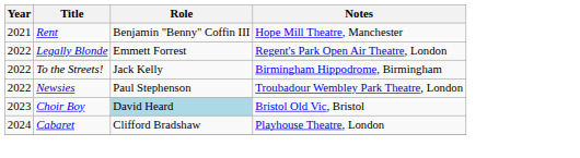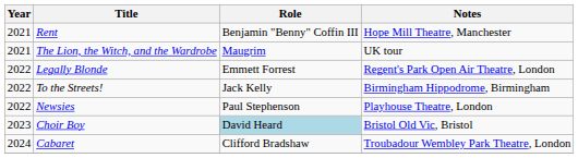 <table class="wikitable sortable">
 <tr>
 <th>Year</th>
 <th>Title</th>
 <th>Role</th>
 <th class="unsortable">Notes</th>
 </tr>
 <tr>
 <td>2021</td>
 <td><em><a href='#'>Rent</a></em></td>
 <td>Benjamin "Benny" Coffin III</td>
 <td><a href='#'>Hope Mill Theatre</a>, Manchester</td>
+</tr>
+<tr>
+<td>2021</td>
+<td><em><a href='#'>The Lion, the Witch, and the Wardrobe</a></em></td>
+<td><a href='#'>Maugrim</a></td>
+<td>UK tour</td>
 </tr>
 <tr>
 <td>2022</td>
 <td><em><a href='#'>Legally Blonde</a></em></td>
 <td>Emmett Forrest</td>
 <td><a href='#'>Regent's Park Open Air Theatre</a>, London</td>
 </tr>
 <tr>
 <td>2022</td>
 <td><em>To the Streets!</em></td>
 <td>Jack Kelly</td>
 <td><a href='#'>Birmingham Hippodrome</a>, Birmingham</td>
 </tr>
 <tr>
 <td>2022</td>
 <td><em><a href='#'>Newsies</a></em></td>
 <td>Paul Stephenson</td>
-<td><a href='#'>Troubadour Wembley Park Theatre</a>, London</td>
+<td><a href='#'>Playhouse Theatre</a>, London</td>
 </tr>
 <tr>
 <td>2023</td>
 <td><em><a href='#'>Choir Boy</a></em></td>
 <td style="background: lightblue;">David Heard</td>
 <td><a href='#'>Bristol Old Vic</a>, Bristol</td>
 </tr>
 <tr>
 <td>2024</td>
 <td><em><a href='#'>Cabaret</a></em></td>
 <td>Clifford Bradshaw</td>
-<td><a href='#'>Playhouse Theatre</a>, London</td>
+<td><a href='#'>Troubadour Wembley Park Theatre</a>, London</td>
 </tr>
 <tr>
 </tr>
 </table>
